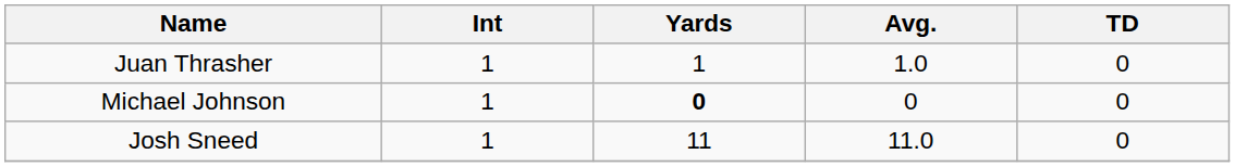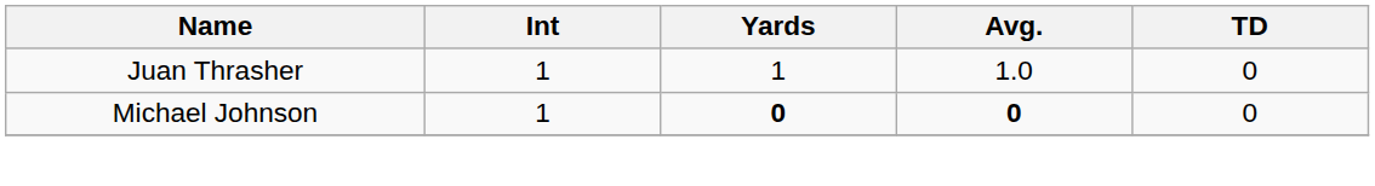 <table class="wikitable sortable">
 <tr>
 <th bgcolor="#DDDDFF" width="16%">Name</th>
 <th bgcolor="#DDDDFF" width="9%">Int</th>
 <th bgcolor="#DDDDFF" width="9%">Yards</th>
 <th bgcolor="#DDDDFF" width="9%">Avg.</th>
 <th bgcolor="#DDDDFF" width="9%">TD</th>
 </tr>
 <tr align="center">
 <td>Juan Thrasher</td>
 <td>1</td>
 <td>1</td>
 <td>1.0</td>
 <td>0</td>
 </tr>
 <tr align="center">
 <td>Michael Johnson</td>
 <td>1</td>
 <td><strong>0</strong></td>
-<td>0</td>
-<td>0</td>
-</tr>
-<tr align="center">
-<td>Josh Sneed</td>
-<td>1</td>
-<td>11</td>
-<td>11.0</td>
+<td><strong>0</strong></td>
 <td>0</td>
 </tr>
 <tr align="center">
 </tr>
 </table>
